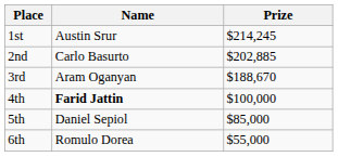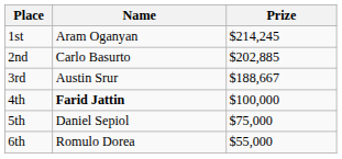 <table class="wikitable">
 <tr>
 <th style="width:50px;">Place</th>
 <th style="width:200px;">Name</th>
 <th style="width:125px;">Prize</th>
 </tr>
 <tr>
 <td>1st</td>
-<td> Austin Srur</td>
+<td> Aram Oganyan</td>
 <td>$214,245</td>
 </tr>
 <tr>
 <td>2nd</td>
 <td> Carlo Basurto</td>
 <td>$202,885</td>
 </tr>
 <tr>
 <td>3rd</td>
-<td> Aram Oganyan</td>
-<td>$188,670</td>
+<td> Austin Srur</td>
+<td>$188,667</td>
 </tr>
 <tr>
 <td>4th</td>
 <td><strong> Farid Jattin</strong></td>
 <td>$100,000</td>
 </tr>
 <tr>
 <td>5th</td>
 <td> Daniel Sepiol</td>
-<td>$85,000</td>
+<td>$75,000</td>
 </tr>
 <tr>
 <td>6th</td>
 <td> Romulo Dorea</td>
 <td>$55,000</td>
 </tr>
 </table>
